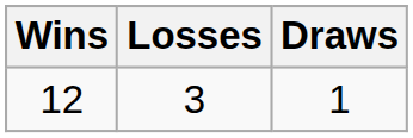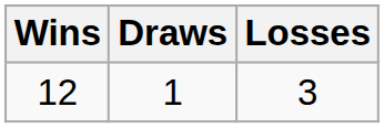 <table class="wikitable">
 <tr>
 <th>Wins</th>
+<th>Draws</th>
 <th>Losses</th>
-<th>Draws</th>
 </tr>
 <tr>
 <td align="center">12</td>
+<td align="center">1</td>
 <td align="center">3</td>
-<td align="center">1</td>
 </tr>
 </table>
